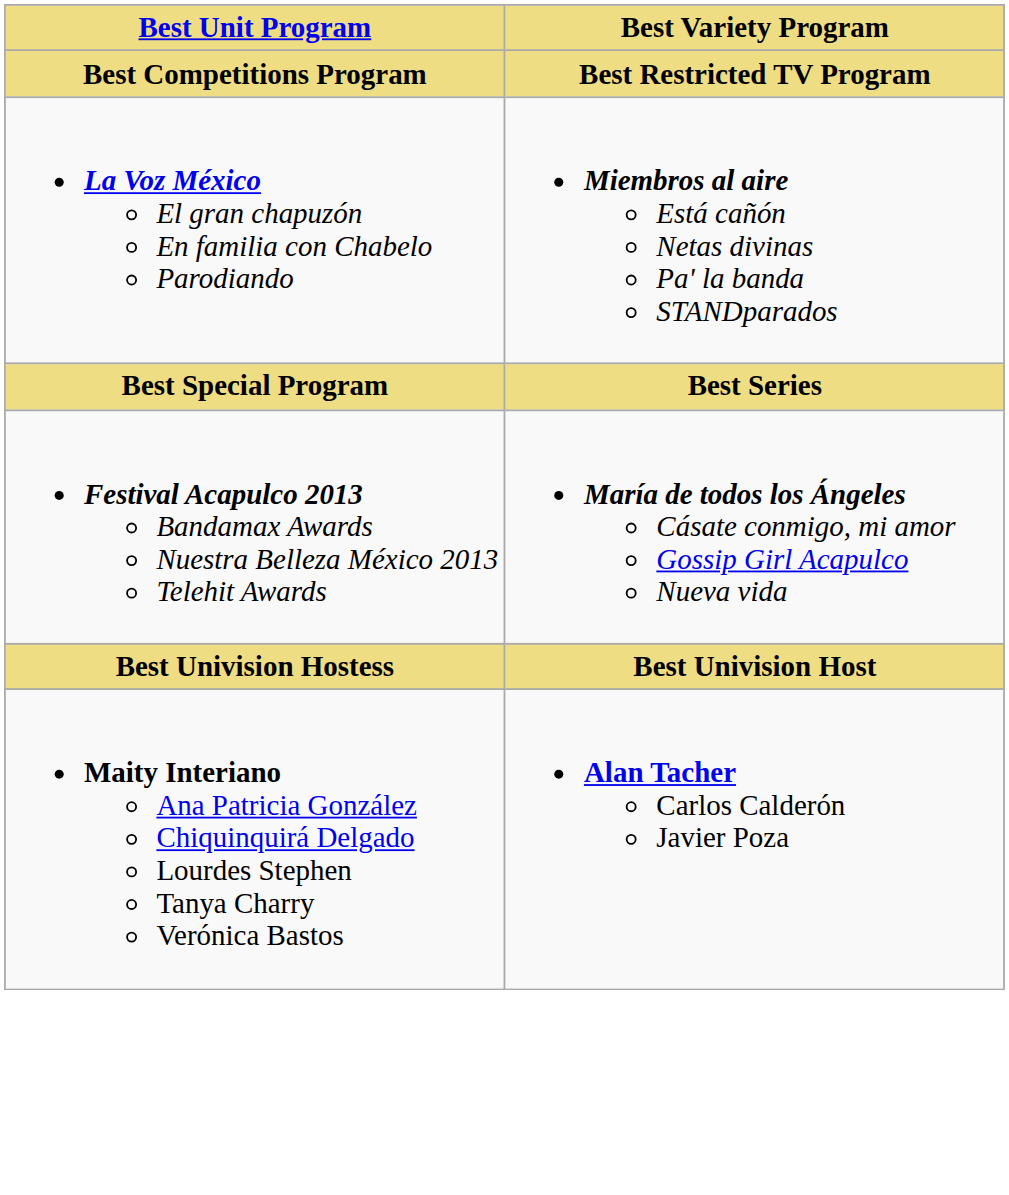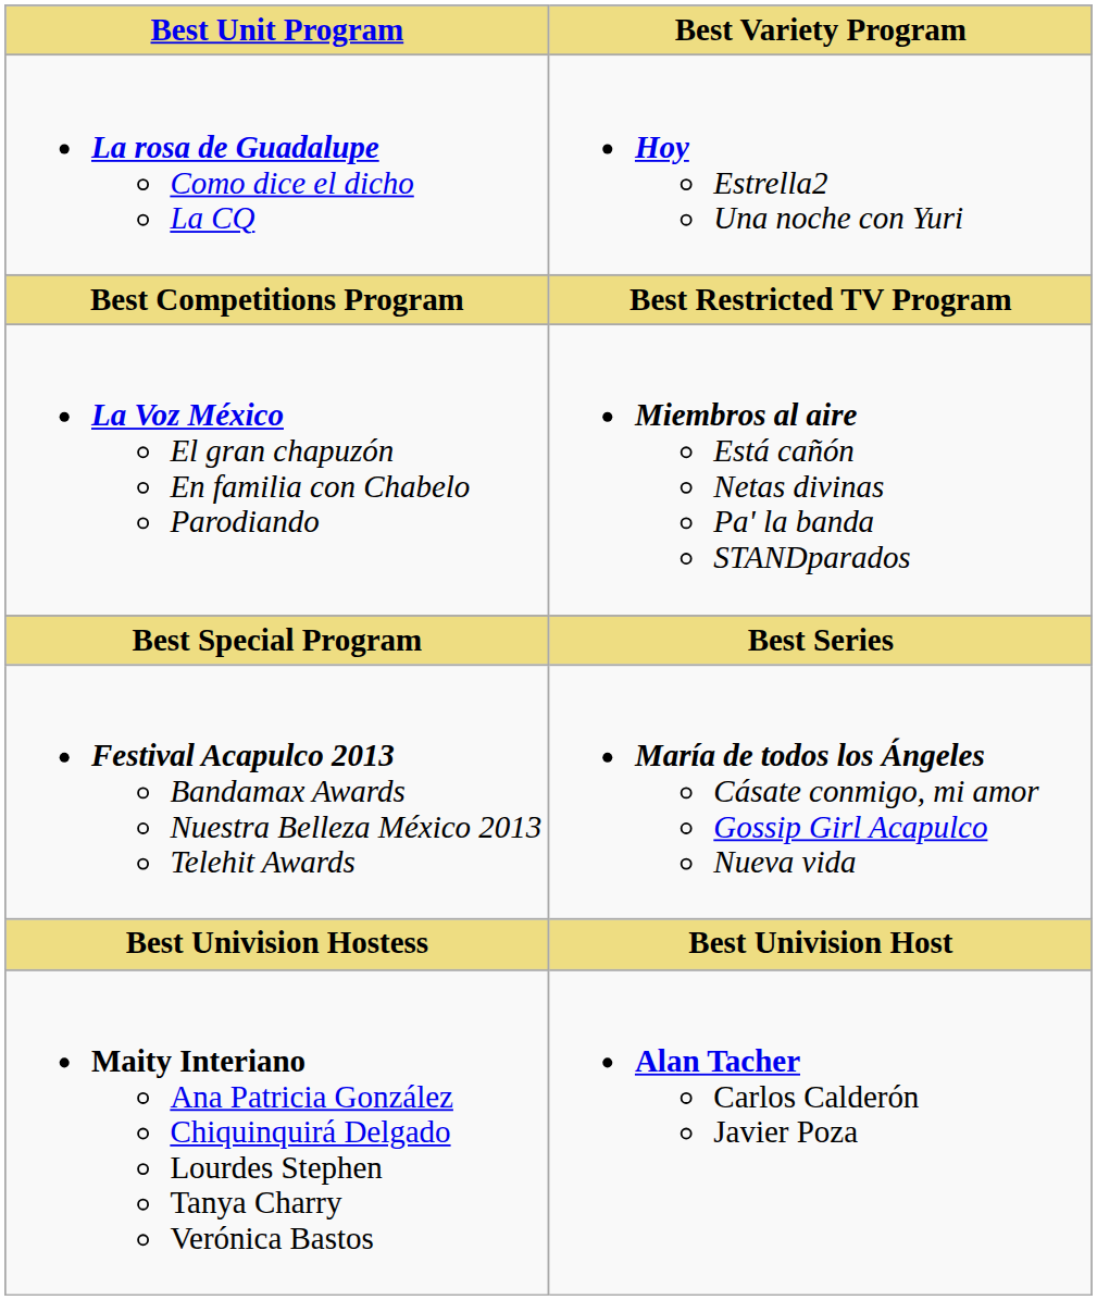 <table class=wikitable>
 <tr>
 <th style="background:#EEDD82; width:50%"><a href='#'>Best Unit Program</a></th>
 <th style="background:#EEDD82; width:50%">Best Variety Program</th>
+</tr>
+<tr>
+<td valign="top"><br><ul><li><strong><em><a href='#'>La rosa de Guadalupe</a></em></strong><ul><li><em><a href='#'>Como dice el dicho</a></em></li><li><em><a href='#'>La CQ</a></em></li></ul></li></ul></td>
+<td valign="top"><br><ul><li><strong><em><a href='#'>Hoy</a></em></strong><ul><li><em>Estrella2</em></li><li><em>Una noche con Yuri</em></li></ul></li></ul></td>
 </tr>
 <tr>
 <th style="background:#EEDD82; width:50%">Best Competitions Program</th>
 <th style="background:#EEDD82; width:50%">Best Restricted TV Program</th>
 </tr>
 <tr>
 <td valign="top"><br><ul><li><strong><em><a href='#'>La Voz México</a></em></strong><ul><li><em>El gran chapuzón</em></li><li><em>En familia con Chabelo</em></li><li><em>Parodiando</em></li></ul></li></ul></td>
 <td valign="top"><br><ul><li><strong><em>Miembros al aire</em></strong><ul><li><em>Está cañón</em></li><li><em>Netas divinas</em></li><li><em>Pa' la banda</em></li><li><em>STANDparados</em></li></ul></li></ul></td>
 </tr>
 <tr>
 <th style="background:#EEDD82; width:50%">Best Special Program</th>
 <th style="background:#EEDD82; width:50%">Best Series</th>
 </tr>
 <tr>
 <td valign="top"><br><ul><li><strong><em>Festival Acapulco 2013</em></strong><ul><li><em>Bandamax Awards</em></li><li><em>Nuestra Belleza México 2013</em></li><li><em>Telehit Awards</em></li></ul></li></ul></td>
 <td valign="top"><br><ul><li><strong><em>María de todos los Ángeles</em></strong><ul><li><em>Cásate conmigo, mi amor</em></li><li><em><a href='#'>Gossip Girl Acapulco</a></em></li><li><em>Nueva vida</em></li></ul></li></ul></td>
 </tr>
 <tr>
 <th style="background:#EEDD82; width:50%">Best Univision Hostess</th>
 <th style="background:#EEDD82; width:50%">Best Univision Host</th>
 </tr>
 <tr>
 <td valign="top"><br><ul><li><strong>Maity Interiano</strong><ul><li><a href='#'>Ana Patricia González</a></li><li><a href='#'>Chiquinquirá Delgado</a></li><li>Lourdes Stephen</li><li>Tanya Charry</li><li>Verónica Bastos</li></ul></li></ul></td>
 <td valign="top"><br><ul><li><strong><a href='#'>Alan Tacher</a></strong><ul><li>Carlos Calderón</li><li>Javier Poza</li></ul></li></ul></td>
 </tr>
 </table>
